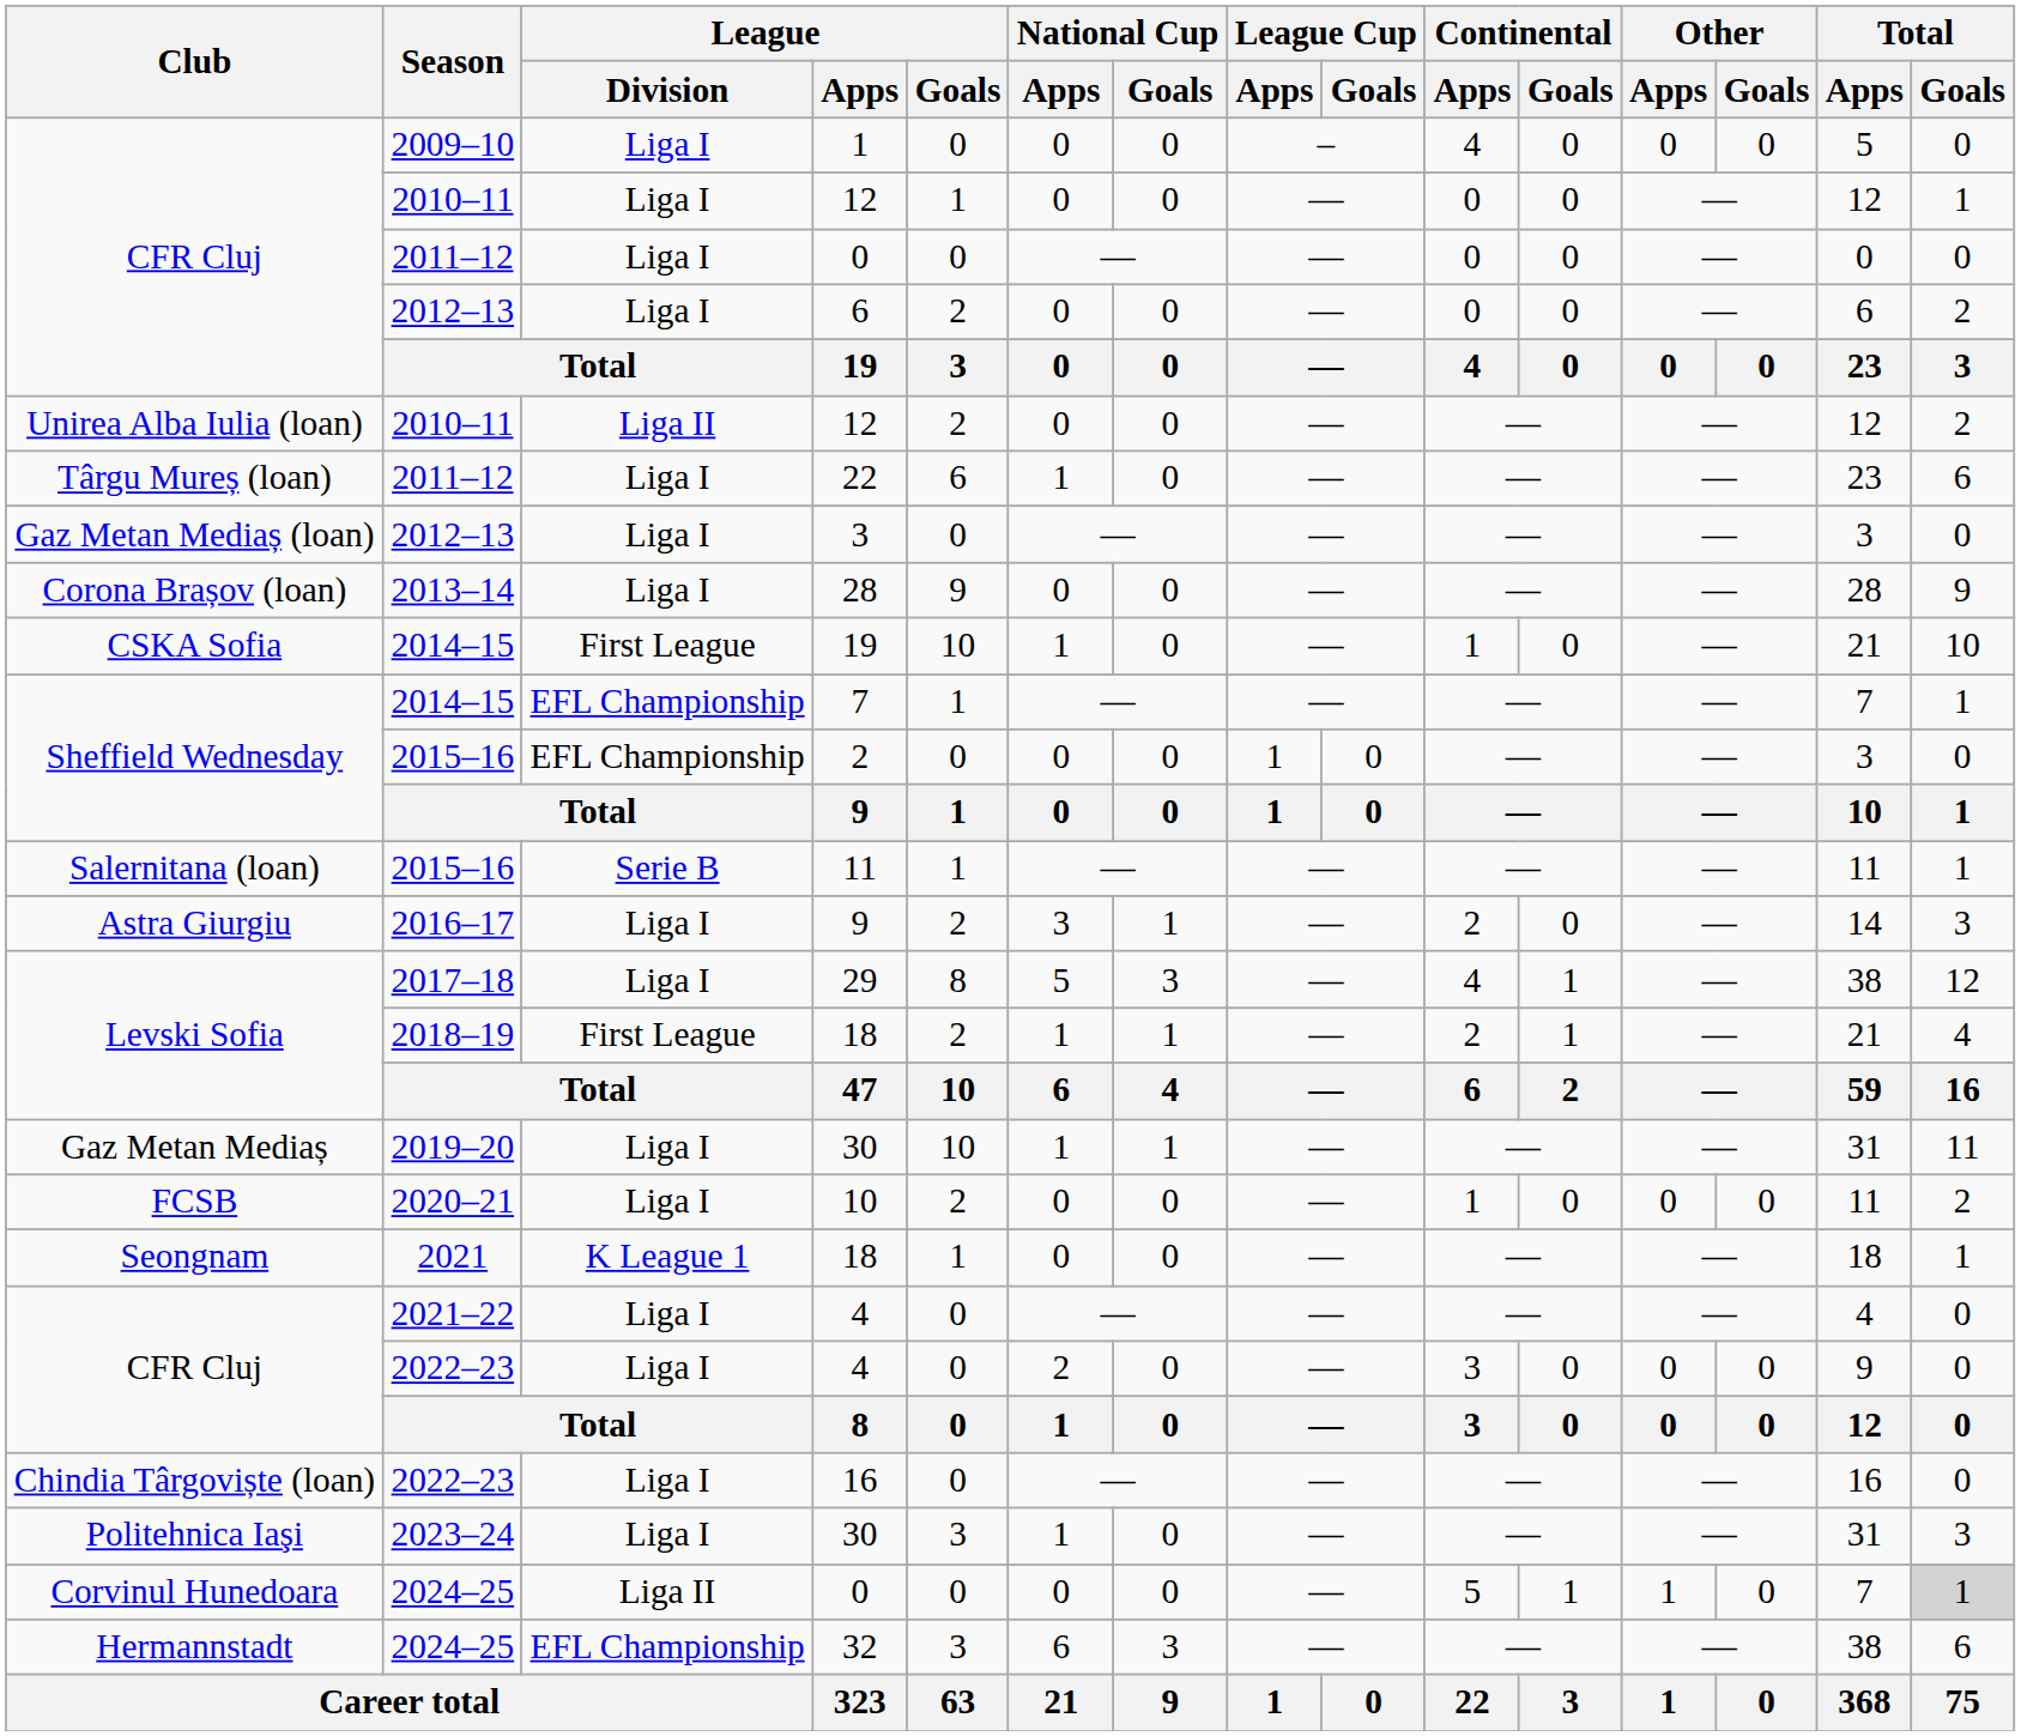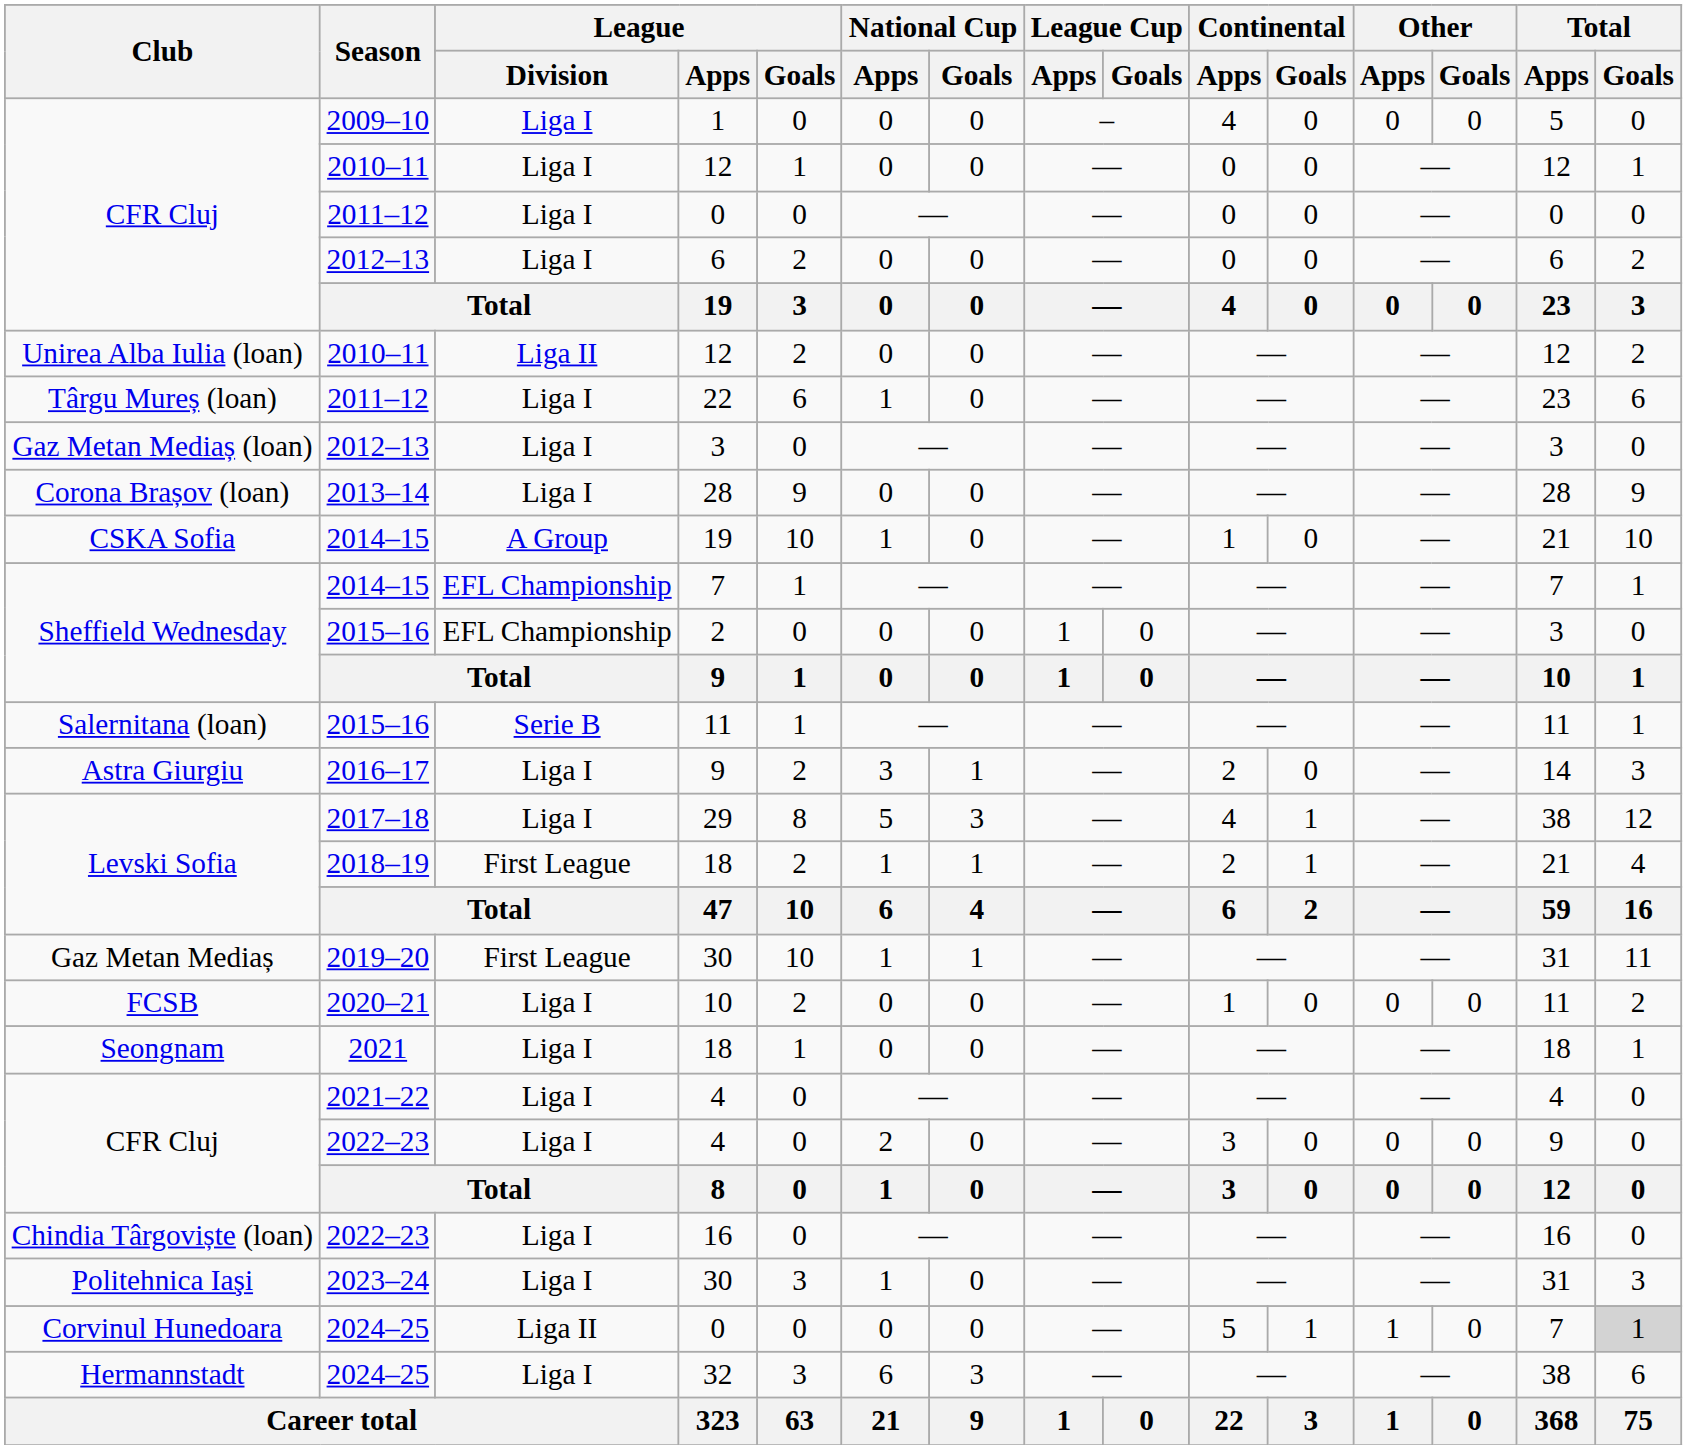 <table class="wikitable" style="text-align:center">
 <tr>
 <th rowspan="2">Club</th>
 <th rowspan="2">Season</th>
 <th colspan="3">League</th>
 <th colspan="2">National Cup</th>
 <th colspan="2">League Cup</th>
 <th colspan="2">Continental</th>
 <th colspan="2">Other</th>
 <th colspan="3">Total</th>
 </tr>
 <tr>
 <th>Division</th>
 <th>Apps</th>
 <th>Goals</th>
 <th>Apps</th>
 <th>Goals</th>
 <th>Apps</th>
 <th>Goals</th>
 <th>Apps</th>
 <th>Goals</th>
 <th>Apps</th>
 <th>Goals</th>
 <th>Apps</th>
 <th>Goals</th>
 </tr>
 <tr>
 <td rowspan="5"><a href='#'>CFR Cluj</a></td>
 <td><a href='#'>2009–10</a></td>
 <td><a href='#'>Liga I</a></td>
 <td>1</td>
 <td>0</td>
 <td>0</td>
 <td>0</td>
 <td colspan="2">–</td>
 <td>4</td>
 <td>0</td>
 <td>0</td>
 <td>0</td>
 <td>5</td>
 <td>0</td>
 </tr>
 <tr>
 <td><a href='#'>2010–11</a></td>
 <td>Liga I</td>
 <td>12</td>
 <td>1</td>
 <td>0</td>
 <td>0</td>
 <td colspan="2">—</td>
 <td>0</td>
 <td>0</td>
 <td colspan="2">—</td>
 <td>12</td>
 <td>1</td>
 </tr>
 <tr>
 <td><a href='#'>2011–12</a></td>
 <td>Liga I</td>
 <td>0</td>
 <td>0</td>
 <td colspan="2">—</td>
 <td colspan="2">—</td>
 <td>0</td>
 <td>0</td>
 <td colspan="2">—</td>
 <td>0</td>
 <td>0</td>
 </tr>
 <tr>
 <td><a href='#'>2012–13</a></td>
 <td>Liga I</td>
 <td>6</td>
 <td>2</td>
 <td>0</td>
 <td>0</td>
 <td colspan="2">—</td>
 <td>0</td>
 <td>0</td>
 <td colspan="2">—</td>
 <td>6</td>
 <td>2</td>
 </tr>
 <tr>
 <th colspan="2">Total</th>
 <th>19</th>
 <th>3</th>
 <th>0</th>
 <th>0</th>
 <th colspan="2">—</th>
 <th>4</th>
 <th>0</th>
 <th>0</th>
 <th>0</th>
 <th>23</th>
 <th>3</th>
 </tr>
 <tr>
 <td><a href='#'>Unirea Alba Iulia</a> (loan)</td>
 <td><a href='#'>2010–11</a></td>
 <td><a href='#'>Liga II</a></td>
 <td>12</td>
 <td>2</td>
 <td>0</td>
 <td>0</td>
 <td colspan="2">—</td>
 <td colspan="2">—</td>
 <td colspan="2">—</td>
 <td>12</td>
 <td>2</td>
 </tr>
 <tr>
 <td><a href='#'>Târgu Mureș</a> (loan)</td>
 <td><a href='#'>2011–12</a></td>
 <td>Liga I</td>
 <td>22</td>
 <td>6</td>
 <td>1</td>
 <td>0</td>
 <td colspan="2">—</td>
 <td colspan="2">—</td>
 <td colspan="2">—</td>
 <td>23</td>
 <td>6</td>
 </tr>
 <tr>
 <td><a href='#'>Gaz Metan Mediaș</a> (loan)</td>
 <td><a href='#'>2012–13</a></td>
 <td>Liga I</td>
 <td>3</td>
 <td>0</td>
 <td colspan="2">—</td>
 <td colspan="2">—</td>
 <td colspan="2">—</td>
 <td colspan="2">—</td>
 <td>3</td>
 <td>0</td>
 </tr>
 <tr>
 <td><a href='#'>Corona Brașov</a> (loan)</td>
 <td><a href='#'>2013–14</a></td>
 <td>Liga I</td>
 <td>28</td>
 <td>9</td>
 <td>0</td>
 <td>0</td>
 <td colspan="2">—</td>
 <td colspan="2">—</td>
 <td colspan="2">—</td>
 <td>28</td>
 <td>9</td>
 </tr>
 <tr>
 <td><a href='#'>CSKA Sofia</a></td>
 <td><a href='#'>2014–15</a></td>
-<td>First League</td>
+<td><a href='#'>A Group</a></td>
 <td>19</td>
 <td>10</td>
 <td>1</td>
 <td>0</td>
 <td colspan="2">—</td>
 <td>1</td>
 <td>0</td>
 <td colspan="2">—</td>
 <td>21</td>
 <td>10</td>
 </tr>
 <tr>
 <td rowspan="3"><a href='#'>Sheffield Wednesday</a></td>
 <td><a href='#'>2014–15</a></td>
 <td><a href='#'>EFL Championship</a></td>
 <td>7</td>
 <td>1</td>
 <td colspan="2">—</td>
 <td colspan="2">—</td>
 <td colspan="2">—</td>
 <td colspan="2">—</td>
 <td>7</td>
 <td>1</td>
 </tr>
 <tr>
 <td><a href='#'>2015–16</a></td>
 <td>EFL Championship</td>
 <td>2</td>
 <td>0</td>
 <td>0</td>
 <td>0</td>
 <td>1</td>
 <td>0</td>
 <td colspan="2">—</td>
 <td colspan="2">—</td>
 <td>3</td>
 <td>0</td>
 </tr>
 <tr>
 <th colspan="2">Total</th>
 <th>9</th>
 <th>1</th>
 <th>0</th>
 <th>0</th>
 <th>1</th>
 <th>0</th>
 <th colspan="2">—</th>
 <th colspan="2">—</th>
 <th>10</th>
 <th>1</th>
 </tr>
 <tr>
 <td><a href='#'>Salernitana</a> (loan)</td>
 <td><a href='#'>2015–16</a></td>
 <td><a href='#'>Serie B</a></td>
 <td>11</td>
 <td>1</td>
 <td colspan="2">—</td>
 <td colspan="2">—</td>
 <td colspan="2">—</td>
 <td colspan="2">—</td>
 <td>11</td>
 <td>1</td>
 </tr>
 <tr>
 <td><a href='#'>Astra Giurgiu</a></td>
 <td><a href='#'>2016–17</a></td>
 <td>Liga I</td>
 <td>9</td>
 <td>2</td>
 <td>3</td>
 <td>1</td>
 <td colspan="2">—</td>
 <td>2</td>
 <td>0</td>
 <td colspan="2">—</td>
 <td>14</td>
 <td>3</td>
 </tr>
 <tr>
 <td rowspan="3"><a href='#'>Levski Sofia</a></td>
 <td><a href='#'>2017–18</a></td>
 <td>Liga I</td>
 <td>29</td>
 <td>8</td>
 <td>5</td>
 <td>3</td>
 <td colspan="2">—</td>
 <td>4</td>
 <td>1</td>
 <td colspan="2">—</td>
 <td>38</td>
 <td>12</td>
 </tr>
 <tr>
 <td><a href='#'>2018–19</a></td>
 <td>First League</td>
 <td>18</td>
 <td>2</td>
 <td>1</td>
 <td>1</td>
 <td colspan="2">—</td>
 <td>2</td>
 <td>1</td>
 <td colspan="2">—</td>
 <td>21</td>
 <td>4</td>
 </tr>
 <tr>
 <th colspan="2">Total</th>
 <th>47</th>
 <th>10</th>
 <th>6</th>
 <th>4</th>
 <th colspan="2">—</th>
 <th>6</th>
 <th>2</th>
 <th colspan="2">—</th>
 <th>59</th>
 <th>16</th>
 </tr>
 <tr>
 <td>Gaz Metan Mediaș</td>
 <td><a href='#'>2019–20</a></td>
-<td>Liga I</td>
+<td>First League</td>
 <td>30</td>
 <td>10</td>
 <td>1</td>
 <td>1</td>
 <td colspan="2">—</td>
 <td colspan="2">—</td>
 <td colspan="2">—</td>
 <td>31</td>
 <td>11</td>
 </tr>
 <tr>
 <td><a href='#'>FCSB</a></td>
 <td><a href='#'>2020–21</a></td>
 <td>Liga I</td>
 <td>10</td>
 <td>2</td>
 <td>0</td>
 <td>0</td>
 <td colspan="2">—</td>
 <td>1</td>
 <td>0</td>
 <td>0</td>
 <td>0</td>
 <td>11</td>
 <td>2</td>
 </tr>
 <tr>
 <td><a href='#'>Seongnam</a></td>
 <td><a href='#'>2021</a></td>
-<td><a href='#'>K League 1</a></td>
+<td>Liga I</td>
 <td>18</td>
 <td>1</td>
 <td>0</td>
 <td>0</td>
 <td colspan="2">—</td>
 <td colspan="2">—</td>
 <td colspan="2">—</td>
 <td>18</td>
 <td>1</td>
 </tr>
 <tr>
 <td rowspan="3">CFR Cluj</td>
 <td><a href='#'>2021–22</a></td>
 <td>Liga I</td>
 <td>4</td>
 <td>0</td>
 <td colspan="2">—</td>
 <td colspan="2">—</td>
 <td colspan="2">—</td>
 <td colspan="2">—</td>
 <td>4</td>
 <td>0</td>
 </tr>
 <tr>
 <td><a href='#'>2022–23</a></td>
 <td>Liga I</td>
 <td>4</td>
 <td>0</td>
 <td>2</td>
 <td>0</td>
 <td colspan="2">—</td>
 <td>3</td>
 <td>0</td>
 <td>0</td>
 <td>0</td>
 <td>9</td>
 <td>0</td>
 </tr>
 <tr>
 <th colspan="2">Total</th>
 <th>8</th>
 <th>0</th>
 <th>1</th>
 <th>0</th>
 <th colspan="2">—</th>
 <th>3</th>
 <th>0</th>
 <th>0</th>
 <th>0</th>
 <th>12</th>
 <th>0</th>
 </tr>
 <tr>
 <td><a href='#'>Chindia Târgoviște</a> (loan)</td>
 <td><a href='#'>2022–23</a></td>
 <td>Liga I</td>
 <td>16</td>
 <td>0</td>
 <td colspan="2">—</td>
 <td colspan="2">—</td>
 <td colspan="2">—</td>
 <td colspan="2">—</td>
 <td>16</td>
 <td>0</td>
 </tr>
 <tr>
 <td><a href='#'>Politehnica Iaşi</a></td>
 <td><a href='#'>2023–24</a></td>
 <td>Liga I</td>
 <td>30</td>
 <td>3</td>
 <td>1</td>
 <td>0</td>
 <td colspan="2">—</td>
 <td colspan="2">—</td>
 <td colspan="2">—</td>
 <td>31</td>
 <td>3</td>
 </tr>
 <tr>
 <td><a href='#'>Corvinul Hunedoara</a></td>
 <td><a href='#'>2024–25</a></td>
 <td>Liga II</td>
 <td>0</td>
 <td>0</td>
 <td>0</td>
 <td>0</td>
 <td colspan="2">—</td>
 <td>5</td>
 <td>1</td>
 <td>1</td>
 <td>0</td>
 <td>7</td>
 <td style="background: lightgrey;">1</td>
 </tr>
 <tr>
 <td><a href='#'>Hermannstadt</a></td>
 <td><a href='#'>2024–25</a></td>
-<td><a href='#'>EFL Championship</a></td>
+<td>Liga I</td>
 <td>32</td>
 <td>3</td>
 <td>6</td>
 <td>3</td>
 <td colspan="2">—</td>
 <td colspan="2">—</td>
 <td colspan="2">—</td>
 <td>38</td>
 <td>6</td>
 </tr>
 <tr>
 <th colspan="3">Career total</th>
 <th>323</th>
 <th>63</th>
 <th>21</th>
 <th>9</th>
 <th>1</th>
 <th>0</th>
 <th>22</th>
 <th>3</th>
 <th>1</th>
 <th>0</th>
 <th>368</th>
 <th>75</th>
 </tr>
 </table>
